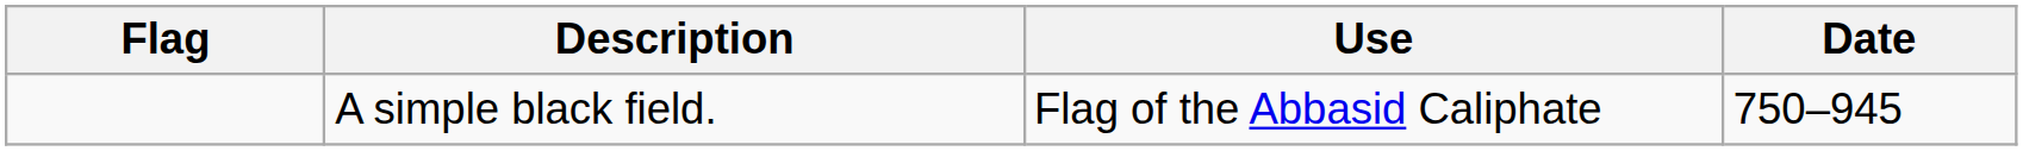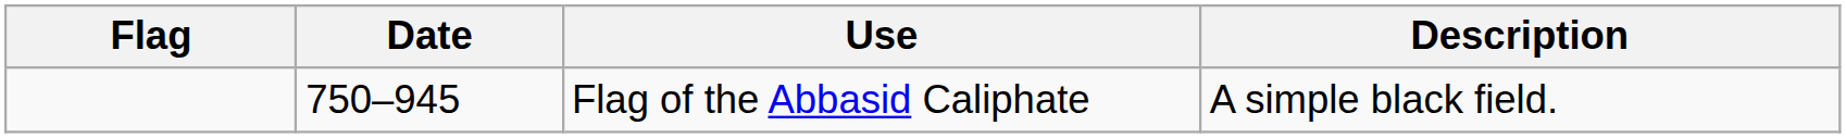 <table class="wikitable">
 <tr>
 <th style="width:110px;">Flag</th>
+<th style="width:100px;">Date</th>
+<th style="width:250px;">Use</th>
 <th style="width:250px;">Description</th>
-<th style="width:250px;">Use</th>
-<th style="width:100px;">Date</th>
 </tr>
 <tr>
 <td></td>
+<td>750–945</td>
+<td>Flag of the <a href='#'>Abbasid</a> Caliphate</td>
 <td>A simple black field.</td>
-<td>Flag of the <a href='#'>Abbasid</a> Caliphate</td>
-<td>750–945</td>
 </tr>
 </table>
